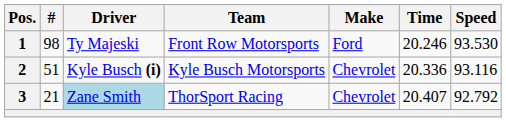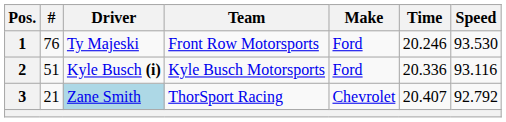 <table class="wikitable" style="font-size:95%">
 <tr>
 <th>Pos.</th>
 <th>#</th>
 <th>Driver</th>
 <th>Team</th>
 <th>Make</th>
 <th>Time</th>
 <th>Speed</th>
 </tr>
 <tr>
 <th>1</th>
-<td>98</td>
+<td>76</td>
 <td><a href='#'>Ty Majeski</a></td>
 <td><a href='#'>Front Row Motorsports</a></td>
 <td><a href='#'>Ford</a></td>
 <td>20.246</td>
 <td>93.530</td>
 </tr>
 <tr>
 <th>2</th>
 <td>51</td>
 <td><a href='#'>Kyle Busch</a> <strong>(i)</strong></td>
 <td><a href='#'>Kyle Busch Motorsports</a></td>
-<td><a href='#'>Chevrolet</a></td>
+<td><a href='#'>Ford</a></td>
 <td>20.336</td>
 <td>93.116</td>
 </tr>
 <tr>
 <th>3</th>
 <td>21</td>
 <td style="background: lightblue;"><a href='#'>Zane Smith</a></td>
 <td><a href='#'>ThorSport Racing</a></td>
 <td><a href='#'>Chevrolet</a></td>
 <td>20.407</td>
 <td>92.792</td>
 </tr>
 <tr>
 <th colspan="7"></th>
 </tr>
 </table>
